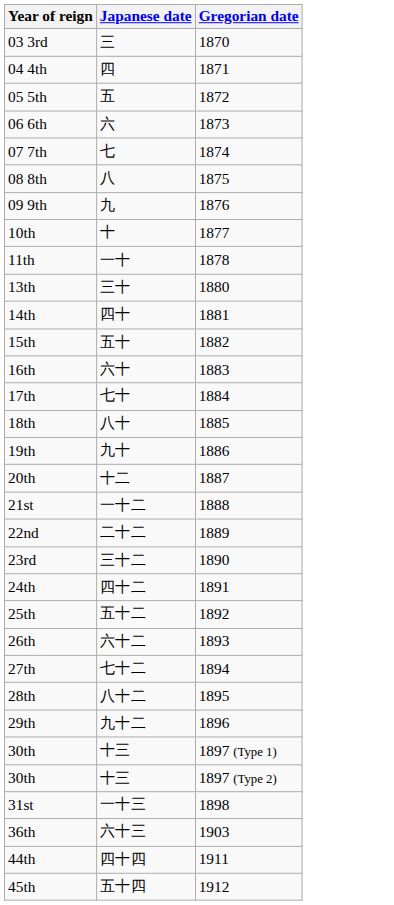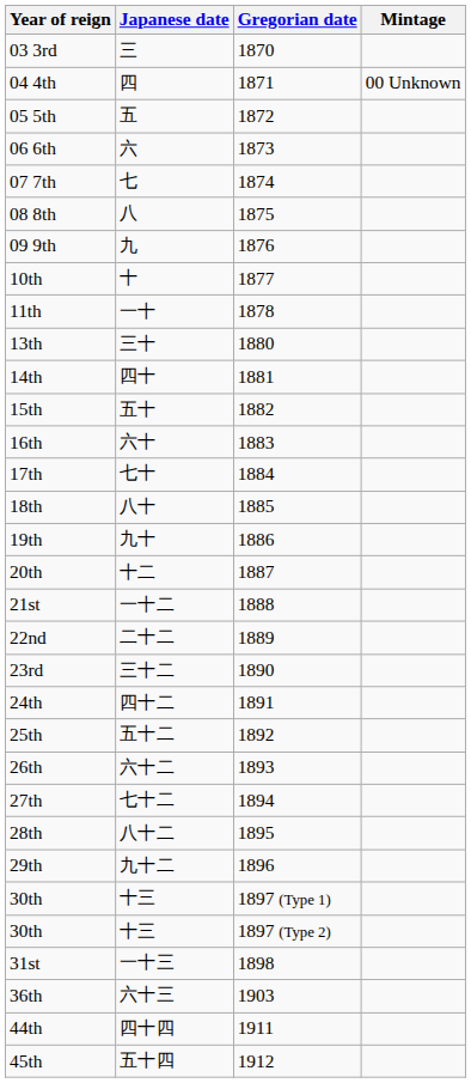 <table class="wikitable sortable">
 <tr>
 <th>Year of reign</th>
 <th class="unsortable"><a href='#'>Japanese date</a></th>
 <th><a href='#'>Gregorian date</a></th>
+<th>Mintage</th>
 </tr>
 <tr>
 <td><span>03</span> 3rd</td>
 <td>三</td>
 <td>1870</td>
+<td></td>
 </tr>
 <tr>
 <td><span>04</span> 4th</td>
 <td>四</td>
 <td>1871</td>
+<td align="center"><span>00</span> Unknown</td>
 </tr>
 <tr>
 <td><span>05</span> 5th</td>
 <td>五</td>
 <td>1872</td>
+<td></td>
 </tr>
 <tr>
 <td><span>06</span> 6th</td>
 <td>六</td>
 <td>1873</td>
+<td></td>
 </tr>
 <tr>
 <td><span>07</span> 7th</td>
 <td>七</td>
 <td>1874</td>
+<td></td>
 </tr>
 <tr>
 <td><span>08</span> 8th</td>
 <td>八</td>
 <td>1875</td>
+<td></td>
 </tr>
 <tr>
 <td><span>09</span> 9th</td>
 <td>九</td>
 <td>1876</td>
+<td></td>
 </tr>
 <tr>
 <td>10th</td>
 <td>十</td>
 <td>1877</td>
+<td></td>
 </tr>
 <tr>
 <td>11th</td>
 <td>一十</td>
 <td>1878</td>
+<td></td>
 </tr>
 <tr>
 <td>13th</td>
 <td>三十</td>
 <td>1880</td>
+<td></td>
 </tr>
 <tr>
 <td>14th</td>
 <td>四十</td>
 <td>1881</td>
+<td></td>
 </tr>
 <tr>
 <td>15th</td>
 <td>五十</td>
 <td>1882</td>
+<td></td>
 </tr>
 <tr>
 <td>16th</td>
 <td>六十</td>
 <td>1883</td>
+<td></td>
 </tr>
 <tr>
 <td>17th</td>
 <td>七十</td>
 <td>1884</td>
+<td></td>
 </tr>
 <tr>
 <td>18th</td>
 <td>八十</td>
 <td>1885</td>
+<td></td>
 </tr>
 <tr>
 <td>19th</td>
 <td>九十</td>
 <td>1886</td>
+<td></td>
 </tr>
 <tr>
 <td>20th</td>
 <td>十二</td>
 <td>1887</td>
+<td></td>
 </tr>
 <tr>
 <td>21st</td>
 <td>一十二</td>
 <td>1888</td>
+<td></td>
 </tr>
 <tr>
 <td>22nd</td>
 <td>二十二</td>
 <td>1889</td>
+<td></td>
 </tr>
 <tr>
 <td>23rd</td>
 <td>三十二</td>
 <td>1890</td>
+<td></td>
 </tr>
 <tr>
 <td>24th</td>
 <td>四十二</td>
 <td>1891</td>
+<td></td>
 </tr>
 <tr>
 <td>25th</td>
 <td>五十二</td>
 <td>1892</td>
+<td></td>
 </tr>
 <tr>
 <td>26th</td>
 <td>六十二</td>
 <td>1893</td>
+<td></td>
 </tr>
 <tr>
 <td>27th</td>
 <td>七十二</td>
 <td>1894</td>
+<td></td>
 </tr>
 <tr>
 <td>28th</td>
 <td>八十二</td>
 <td>1895</td>
+<td></td>
 </tr>
 <tr>
 <td>29th</td>
 <td>九十二</td>
 <td>1896</td>
+<td></td>
 </tr>
 <tr>
 <td>30th</td>
 <td>十三</td>
 <td>1897 <small>(Type 1)</small></td>
+<td></td>
 </tr>
 <tr>
 <td>30th</td>
 <td>十三</td>
 <td>1897 <small>(Type 2)</small></td>
+<td></td>
 </tr>
 <tr>
 <td>31st</td>
 <td>一十三</td>
 <td>1898</td>
+<td></td>
 </tr>
 <tr>
 <td>36th</td>
 <td>六十三</td>
 <td>1903</td>
+<td></td>
 </tr>
 <tr>
 <td>44th</td>
 <td>四十四</td>
 <td>1911</td>
+<td></td>
 </tr>
 <tr>
 <td>45th</td>
 <td>五十四</td>
 <td>1912</td>
+<td></td>
 </tr>
 </table>
